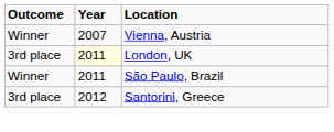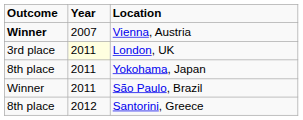 <table class="sortable wikitable">
 <tr>
 <td width="80"><strong>Outcome</strong></td>
 <td width="50"><strong>Year</strong></td>
 <td width="250"><strong>Location</strong></td>
 </tr>
 <tr>
-<td>Winner</td>
+<td><strong>Winner</strong></td>
 <td>2007</td>
 <td><a href='#'>Vienna</a>, Austria</td>
 </tr>
 <tr>
 <td>3rd place</td>
 <td style="background: lightyellow;">2011</td>
 <td><a href='#'>London</a>, UK</td>
 </tr>
 <tr>
+<td>8th place</td>
+<td>2011</td>
+<td><a href='#'>Yokohama</a>, Japan</td>
+</tr>
+<tr>
 <td>Winner</td>
 <td>2011</td>
 <td><a href='#'>São Paulo</a>, Brazil</td>
 </tr>
 <tr>
-<td>3rd place</td>
+<td>8th place</td>
 <td>2012</td>
 <td><a href='#'>Santorini</a>, Greece</td>
 </tr>
 </table>
